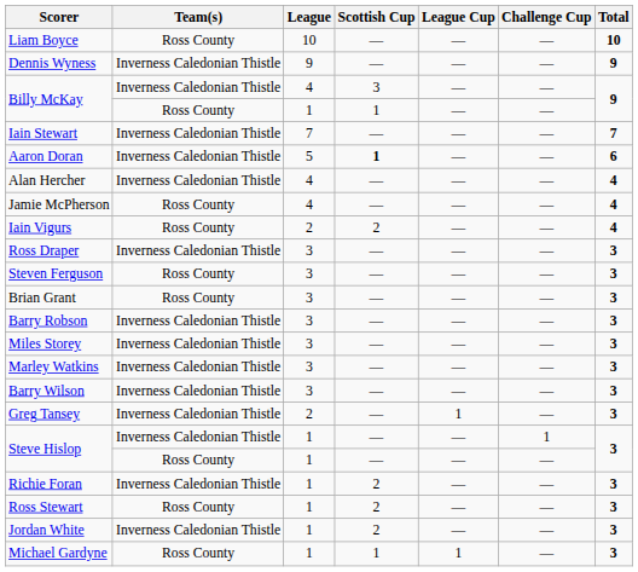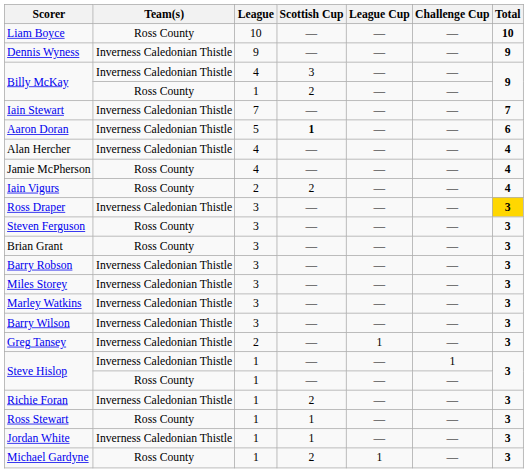 <table class="wikitable sortable" style="font-size:95%; text-align:center">
 <tr>
 <th>Scorer</th>
 <th>Team(s)</th>
 <th>League</th>
 <th>Scottish Cup</th>
 <th>League Cup</th>
 <th>Challenge Cup</th>
 <th>Total</th>
 </tr>
 <tr>
 <td align="left"> <a href='#'>Liam Boyce</a></td>
 <td>Ross County</td>
 <td>10</td>
 <td>—</td>
 <td>—</td>
 <td>—</td>
 <td><strong>10</strong></td>
 </tr>
 <tr>
 <td align="left"> <a href='#'>Dennis Wyness</a></td>
 <td>Inverness Caledonian Thistle</td>
 <td>9</td>
 <td>—</td>
 <td>—</td>
 <td>—</td>
 <td><strong>9</strong></td>
 </tr>
 <tr>
 <td align="left" rowspan="2"> <a href='#'>Billy McKay</a></td>
 <td>Inverness Caledonian Thistle</td>
 <td>4</td>
 <td>3</td>
 <td>—</td>
 <td>—</td>
 <td rowspan="2"><strong>9</strong></td>
 </tr>
 <tr>
 <td>Ross County</td>
 <td>1</td>
-<td>1</td>
+<td>2</td>
 <td>—</td>
 <td>—</td>
 </tr>
 <tr>
 <td align="left"> <a href='#'>Iain Stewart</a></td>
 <td>Inverness Caledonian Thistle</td>
 <td>7</td>
 <td>—</td>
 <td>—</td>
 <td>—</td>
 <td><strong>7</strong></td>
 </tr>
 <tr>
 <td align="left"> <a href='#'>Aaron Doran</a></td>
 <td>Inverness Caledonian Thistle</td>
 <td>5</td>
 <td><strong>1</strong></td>
 <td>—</td>
 <td>—</td>
 <td><strong>6</strong></td>
 </tr>
 <tr>
 <td align="left"> Alan Hercher</td>
 <td>Inverness Caledonian Thistle</td>
 <td>4</td>
 <td>—</td>
 <td>—</td>
 <td>—</td>
 <td><strong>4</strong></td>
 </tr>
 <tr>
 <td align="left"> Jamie McPherson</td>
 <td>Ross County</td>
 <td>4</td>
 <td>—</td>
 <td>—</td>
 <td>—</td>
 <td><strong>4</strong></td>
 </tr>
 <tr>
 <td align="left"> <a href='#'>Iain Vigurs</a></td>
 <td>Ross County</td>
 <td>2</td>
 <td>2</td>
 <td>—</td>
 <td>—</td>
 <td><strong>4</strong></td>
 </tr>
 <tr>
 <td align="left"> <a href='#'>Ross Draper</a></td>
 <td>Inverness Caledonian Thistle</td>
 <td>3</td>
 <td>—</td>
 <td>—</td>
 <td>—</td>
-<td><strong>3</strong></td>
+<td style="background: gold;"><strong>3</strong></td>
 </tr>
 <tr>
 <td align="left"> <a href='#'>Steven Ferguson</a></td>
 <td>Ross County</td>
 <td>3</td>
 <td>—</td>
 <td>—</td>
 <td>—</td>
 <td><strong>3</strong></td>
 </tr>
 <tr>
 <td align="left"> Brian Grant</td>
 <td>Ross County</td>
 <td>3</td>
 <td>—</td>
 <td>—</td>
 <td>—</td>
 <td><strong>3</strong></td>
 </tr>
 <tr>
 <td align="left"> <a href='#'>Barry Robson</a></td>
 <td>Inverness Caledonian Thistle</td>
 <td>3</td>
 <td>—</td>
 <td>—</td>
 <td>—</td>
 <td><strong>3</strong></td>
 </tr>
 <tr>
 <td align="left"> <a href='#'>Miles Storey</a></td>
 <td>Inverness Caledonian Thistle</td>
 <td>3</td>
 <td>—</td>
 <td>—</td>
 <td>—</td>
 <td><strong>3</strong></td>
 </tr>
 <tr>
 <td align="left"> <a href='#'>Marley Watkins</a></td>
 <td>Inverness Caledonian Thistle</td>
 <td>3</td>
 <td>—</td>
 <td>—</td>
 <td>—</td>
 <td><strong>3</strong></td>
 </tr>
 <tr>
 <td align="left"> <a href='#'>Barry Wilson</a></td>
 <td>Inverness Caledonian Thistle</td>
 <td>3</td>
 <td>—</td>
 <td>—</td>
 <td>—</td>
 <td><strong>3</strong></td>
 </tr>
 <tr>
 <td align="left"> <a href='#'>Greg Tansey</a></td>
 <td>Inverness Caledonian Thistle</td>
 <td>2</td>
 <td>—</td>
 <td>1</td>
 <td>—</td>
 <td><strong>3</strong></td>
 </tr>
 <tr>
 <td align="left" rowspan="2"> <a href='#'>Steve Hislop</a></td>
 <td>Inverness Caledonian Thistle</td>
 <td>1</td>
 <td>—</td>
 <td>—</td>
 <td>1</td>
 <td rowspan="2"><strong>3</strong></td>
 </tr>
 <tr>
 <td>Ross County</td>
 <td>1</td>
 <td>—</td>
 <td>—</td>
 <td>—</td>
 </tr>
 <tr>
 <td align="left"> <a href='#'>Richie Foran</a></td>
 <td>Inverness Caledonian Thistle</td>
 <td>1</td>
 <td>2</td>
 <td>—</td>
 <td>—</td>
 <td><strong>3</strong></td>
 </tr>
 <tr>
 <td align="left"> <a href='#'>Ross Stewart</a></td>
 <td>Ross County</td>
 <td>1</td>
-<td>2</td>
+<td>1</td>
 <td>—</td>
 <td>—</td>
 <td><strong>3</strong></td>
 </tr>
 <tr>
 <td align="left"> <a href='#'>Jordan White</a></td>
 <td>Inverness Caledonian Thistle</td>
 <td>1</td>
-<td>2</td>
+<td>1</td>
 <td>—</td>
 <td>—</td>
 <td><strong>3</strong></td>
 </tr>
 <tr>
 <td align="left"> <a href='#'>Michael Gardyne</a></td>
 <td>Ross County</td>
 <td>1</td>
-<td>1</td>
+<td>2</td>
 <td>1</td>
 <td>—</td>
 <td><strong>3</strong></td>
 </tr>
 </table>
